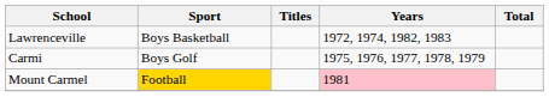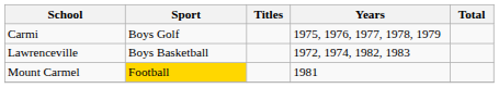 <table class="wikitable" border="1">
 <tr>
 <th width="150">School</th>
 <th width="150">Sport</th>
 <th width="50">Titles</th>
 <th width="200">Years</th>
 <th width="50">Total</th>
 </tr>
 <tr>
+<td>Carmi</td>
+<td>Boys Golf</td>
+<td></td>
+<td>1975, 1976, 1977, 1978, 1979</td>
+<td></td>
+</tr>
+<tr>
 <td>Lawrenceville</td>
 <td>Boys Basketball</td>
 <td></td>
 <td>1972, 1974, 1982, 1983</td>
 <td></td>
 </tr>
 <tr>
-<td>Carmi</td>
-<td>Boys Golf</td>
-<td></td>
-<td>1975, 1976, 1977, 1978, 1979</td>
-<td></td>
-</tr>
-<tr>
 <td>Mount Carmel</td>
 <td style="background: gold;">Football</td>
 <td></td>
-<td style="background: pink;">1981</td>
+<td>1981</td>
 <td></td>
 </tr>
 <tr>
 </tr>
 </table>
